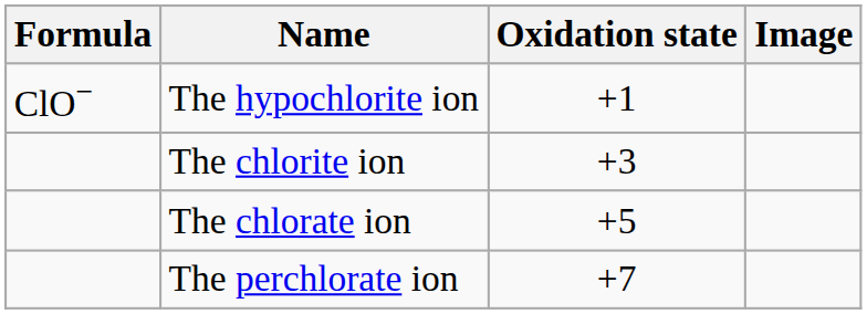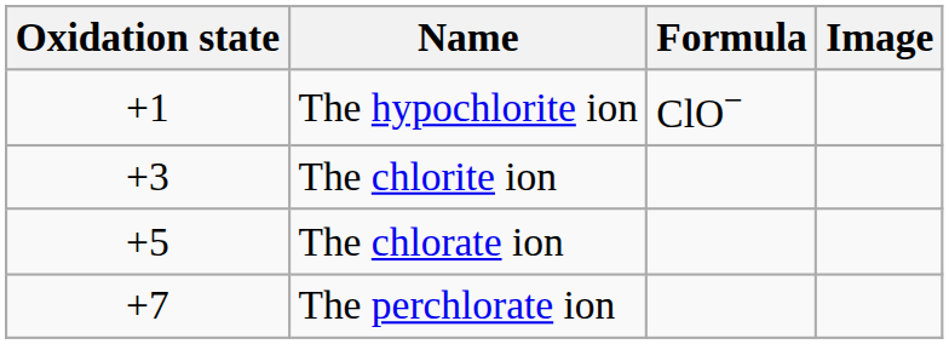 <table class="wikitable">
 <tr>
+<th>Oxidation state</th>
+<th>Name</th>
 <th>Formula</th>
-<th>Name</th>
-<th>Oxidation state</th>
 <th>Image</th>
 </tr>
 <tr>
+<td align=center>+1</td>
+<td>The <a href='#'>hypochlorite</a> ion</td>
 <td>ClO<sup>−</sup></td>
-<td>The <a href='#'>hypochlorite</a> ion</td>
-<td align=center>+1</td>
 <td></td>
 </tr>
 <tr>
+<td align=center>+3</td>
+<td>The <a href='#'>chlorite</a> ion</td>
 <td></td>
-<td>The <a href='#'>chlorite</a> ion</td>
-<td align=center>+3</td>
 <td></td>
 </tr>
 <tr>
+<td align=center>+5</td>
+<td>The <a href='#'>chlorate</a> ion</td>
 <td></td>
-<td>The <a href='#'>chlorate</a> ion</td>
-<td align=center>+5</td>
 <td></td>
 </tr>
 <tr>
+<td align=center>+7</td>
+<td>The <a href='#'>perchlorate</a> ion</td>
 <td></td>
-<td>The <a href='#'>perchlorate</a> ion</td>
-<td align=center>+7</td>
 <td></td>
 </tr>
 </table>
